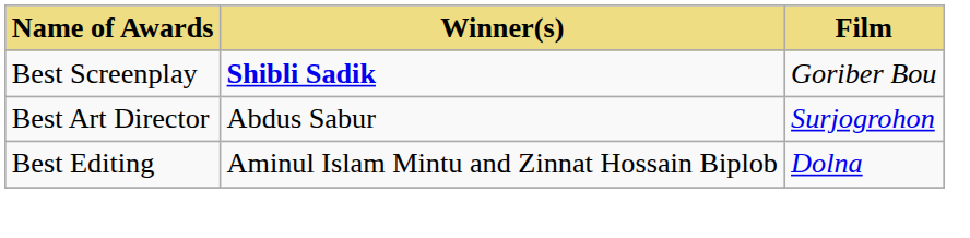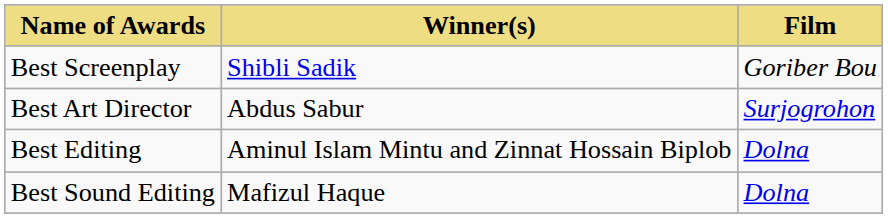 <table class="wikitable">
 <tr>
 <th style="background:#EEDD82;">Name of Awards</th>
 <th style="background:#EEDD82;">Winner(s)</th>
 <th style="background:#EEDD82;">Film</th>
 </tr>
 <tr>
 <td>Best Screenplay</td>
-<td><strong><a href='#'>Shibli Sadik</a></strong></td>
+<td><a href='#'>Shibli Sadik</a></td>
 <td><em>Goriber Bou</em></td>
 </tr>
 <tr>
 <td>Best Art Director</td>
 <td>Abdus Sabur</td>
 <td><em><a href='#'>Surjogrohon</a></em></td>
 </tr>
 <tr>
 <td>Best Editing</td>
 <td>Aminul Islam Mintu and Zinnat Hossain Biplob</td>
 <td><em><a href='#'>Dolna</a></em></td>
 </tr>
+<tr>
+<td>Best Sound Editing</td>
+<td>Mafizul Haque</td>
+<td><em><a href='#'>Dolna</a></em></td>
+</tr>
 </table>
